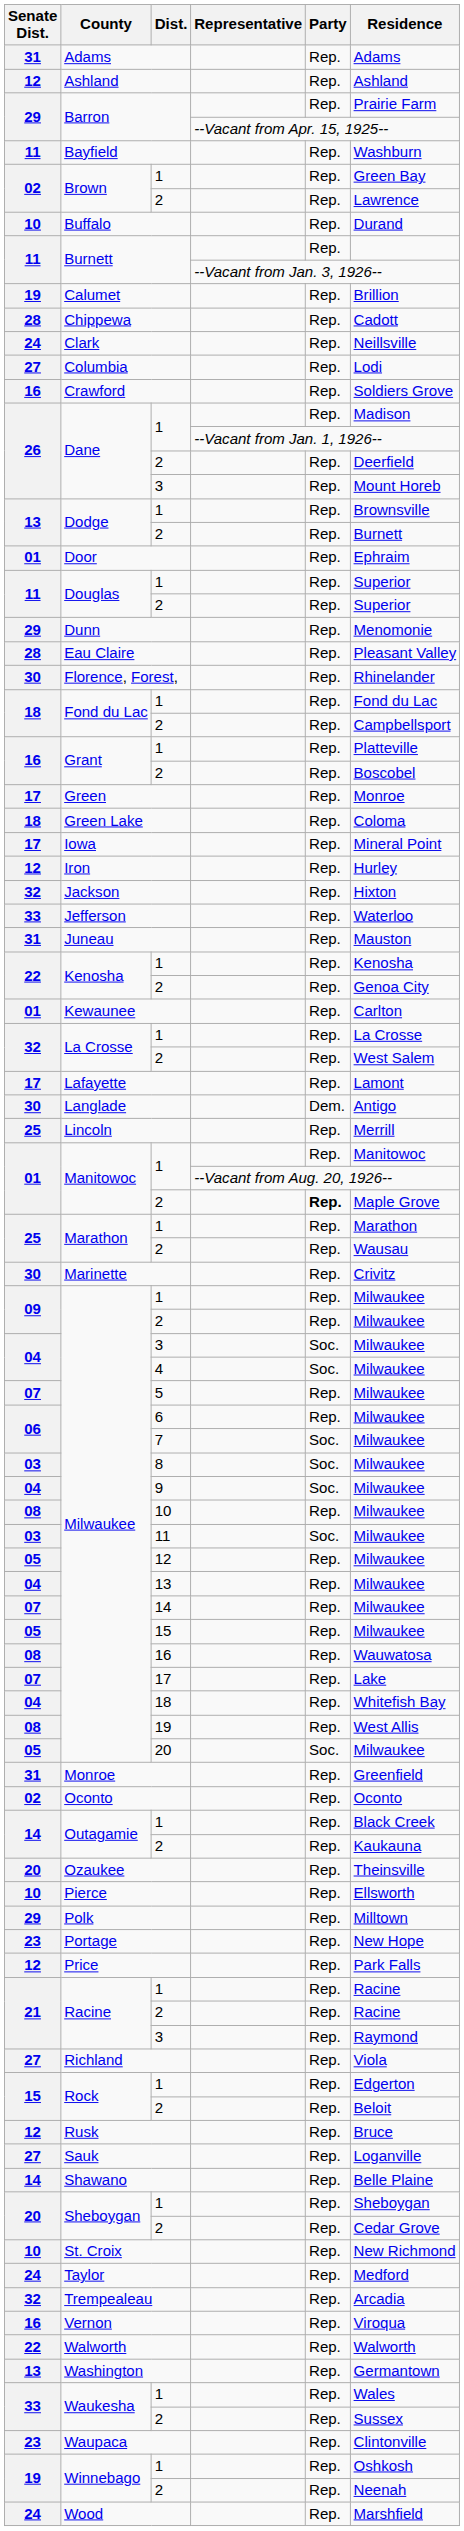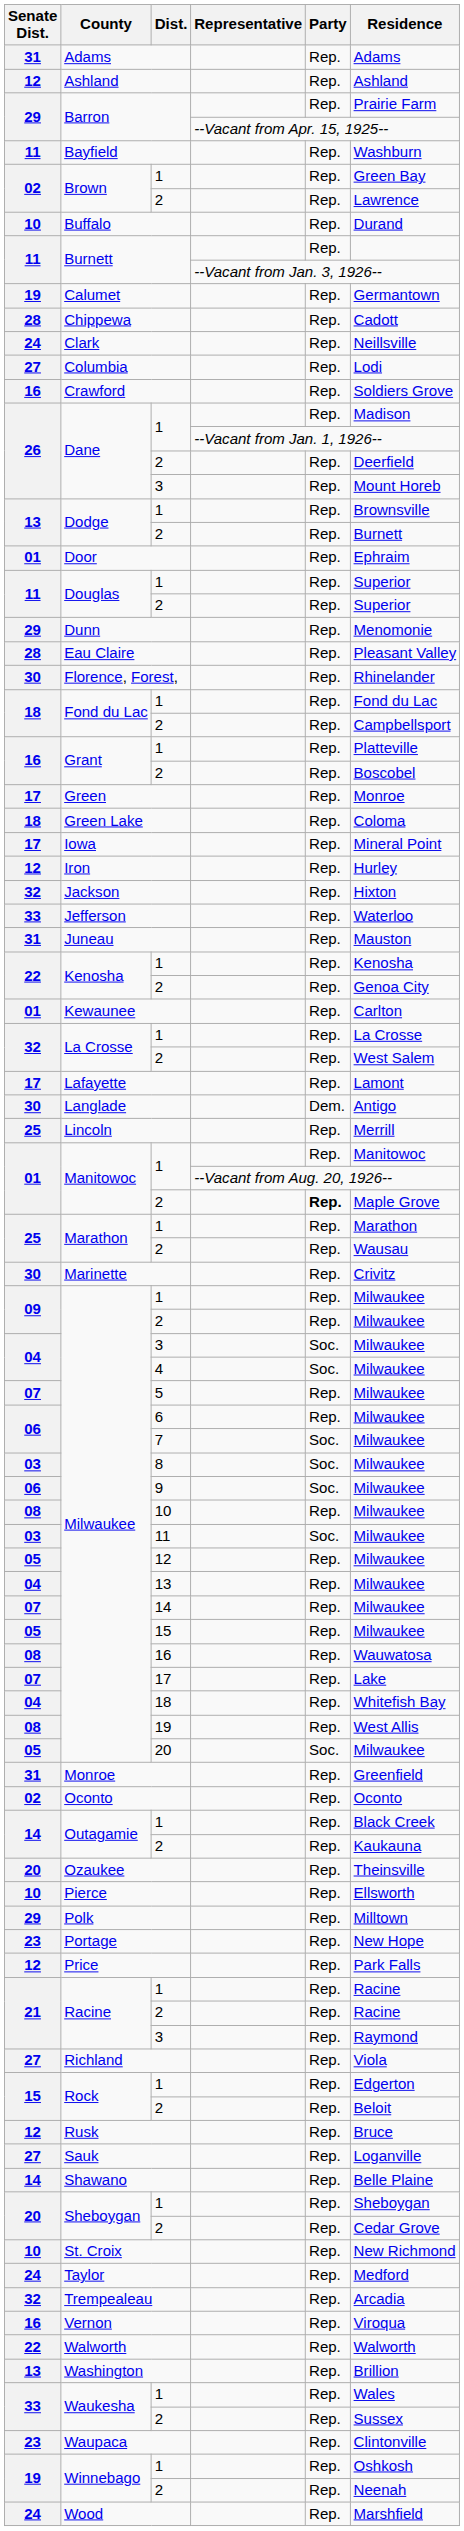 <table class="wikitable sortable">
 <tr>
 <th>Senate<br>Dist.</th>
 <th>County</th>
 <th>Dist.</th>
 <th>Representative</th>
 <th>Party</th>
 <th>Residence</th>
 </tr>
 <tr>
 <th><a href='#'>31</a></th>
 <td text-align="left" colspan="2"><a href='#'>Adams</a> </td>
 <td></td>
 <td>Rep.</td>
 <td><a href='#'>Adams</a></td>
 </tr>
 <tr>
 <th><a href='#'>12</a></th>
 <td text-align="left" colspan="2"><a href='#'>Ashland</a></td>
 <td></td>
 <td>Rep.</td>
 <td><a href='#'>Ashland</a></td>
 </tr>
 <tr>
 <th rowspan="2"><a href='#'>29</a></th>
 <td rowspan="2" text-align="left" colspan="2"><a href='#'>Barron</a></td>
 <td> </td>
 <td>Rep.</td>
 <td><a href='#'>Prairie Farm</a></td>
 </tr>
 <tr>
 <td colspan="3"><em>--Vacant from Apr. 15, 1925--</em></td>
 </tr>
 <tr>
 <th><a href='#'>11</a></th>
 <td text-align="left" colspan="2"><a href='#'>Bayfield</a></td>
 <td></td>
 <td>Rep.</td>
 <td><a href='#'>Washburn</a></td>
 </tr>
 <tr>
 <th rowspan="2"><a href='#'>02</a></th>
 <td text-align="left" rowspan="2"><a href='#'>Brown</a></td>
 <td>1</td>
 <td></td>
 <td>Rep.</td>
 <td><a href='#'>Green Bay</a></td>
 </tr>
 <tr>
 <td>2</td>
 <td></td>
 <td>Rep.</td>
 <td><a href='#'>Lawrence</a></td>
 </tr>
 <tr>
 <th><a href='#'>10</a></th>
 <td text-align="left" colspan="2"><a href='#'>Buffalo</a> </td>
 <td></td>
 <td>Rep.</td>
 <td><a href='#'>Durand</a></td>
 </tr>
 <tr>
 <th rowspan="2"><a href='#'>11</a></th>
 <td rowspan="2" text-align="left" colspan="2"><a href='#'>Burnett</a> </td>
 <td> </td>
 <td>Rep.</td>
 <td></td>
 </tr>
 <tr>
 <td colspan="3"><em>--Vacant from Jan. 3, 1926--</em></td>
 </tr>
 <tr>
 <th><a href='#'>19</a></th>
 <td text-align="left" colspan="2"><a href='#'>Calumet</a></td>
 <td></td>
 <td>Rep.</td>
-<td><a href='#'>Brillion</a></td>
+<td><a href='#'>Germantown</a></td>
 </tr>
 <tr>
 <th><a href='#'>28</a></th>
 <td text-align="left" colspan="2"><a href='#'>Chippewa</a></td>
 <td></td>
 <td>Rep.</td>
 <td><a href='#'>Cadott</a></td>
 </tr>
 <tr>
 <th><a href='#'>24</a></th>
 <td text-align="left" colspan="2"><a href='#'>Clark</a></td>
 <td></td>
 <td>Rep.</td>
 <td><a href='#'>Neillsville</a></td>
 </tr>
 <tr>
 <th><a href='#'>27</a></th>
 <td text-align="left" colspan="2"><a href='#'>Columbia</a></td>
 <td></td>
 <td>Rep.</td>
 <td><a href='#'>Lodi</a></td>
 </tr>
 <tr>
 <th><a href='#'>16</a></th>
 <td text-align="left" colspan="2"><a href='#'>Crawford</a></td>
 <td></td>
 <td>Rep.</td>
 <td><a href='#'>Soldiers Grove</a></td>
 </tr>
 <tr>
 <th rowspan="4"><a href='#'>26</a></th>
 <td text-align="left" rowspan="4"><a href='#'>Dane</a></td>
 <td rowspan="2">1</td>
 <td> </td>
 <td>Rep.</td>
 <td><a href='#'>Madison</a></td>
 </tr>
 <tr>
 <td colspan="3"><em>--Vacant from Jan. 1, 1926--</em></td>
 </tr>
 <tr>
 <td>2</td>
 <td></td>
 <td>Rep.</td>
 <td><a href='#'>Deerfield</a></td>
 </tr>
 <tr>
 <td>3</td>
 <td></td>
 <td>Rep.</td>
 <td><a href='#'>Mount Horeb</a></td>
 </tr>
 <tr>
 <th rowspan="2"><a href='#'>13</a></th>
 <td text-align="left" rowspan="2"><a href='#'>Dodge</a></td>
 <td>1</td>
 <td></td>
 <td>Rep.</td>
 <td><a href='#'>Brownsville</a></td>
 </tr>
 <tr>
 <td>2</td>
 <td></td>
 <td>Rep.</td>
 <td><a href='#'>Burnett</a></td>
 </tr>
 <tr>
 <th><a href='#'>01</a></th>
 <td text-align="left" colspan="2"><a href='#'>Door</a></td>
 <td></td>
 <td>Rep.</td>
 <td><a href='#'>Ephraim</a></td>
 </tr>
 <tr>
 <th rowspan="2"><a href='#'>11</a></th>
 <td text-align="left" rowspan="2"><a href='#'>Douglas</a></td>
 <td>1</td>
 <td></td>
 <td>Rep.</td>
 <td><a href='#'>Superior</a></td>
 </tr>
 <tr>
 <td>2</td>
 <td></td>
 <td>Rep.</td>
 <td><a href='#'>Superior</a></td>
 </tr>
 <tr>
 <th><a href='#'>29</a></th>
 <td text-align="left" colspan="2"><a href='#'>Dunn</a></td>
 <td></td>
 <td>Rep.</td>
 <td><a href='#'>Menomonie</a></td>
 </tr>
 <tr>
 <th><a href='#'>28</a></th>
 <td text-align="left" colspan="2"><a href='#'>Eau Claire</a></td>
 <td></td>
 <td>Rep.</td>
 <td><a href='#'>Pleasant Valley</a></td>
 </tr>
 <tr>
 <th><a href='#'>30</a></th>
 <td text-align="left" colspan="2"><a href='#'>Florence</a>, <a href='#'>Forest</a>, </td>
 <td></td>
 <td>Rep.</td>
 <td><a href='#'>Rhinelander</a></td>
 </tr>
 <tr>
 <th rowspan="2"><a href='#'>18</a></th>
 <td text-align="left" rowspan="2"><a href='#'>Fond du Lac</a></td>
 <td>1</td>
 <td></td>
 <td>Rep.</td>
 <td><a href='#'>Fond du Lac</a></td>
 </tr>
 <tr>
 <td>2</td>
 <td></td>
 <td>Rep.</td>
 <td><a href='#'>Campbellsport</a></td>
 </tr>
 <tr>
 <th rowspan="2"><a href='#'>16</a></th>
 <td text-align="left" rowspan="2"><a href='#'>Grant</a></td>
 <td>1</td>
 <td></td>
 <td>Rep.</td>
 <td><a href='#'>Platteville</a></td>
 </tr>
 <tr>
 <td>2</td>
 <td></td>
 <td>Rep.</td>
 <td><a href='#'>Boscobel</a></td>
 </tr>
 <tr>
 <th><a href='#'>17</a></th>
 <td text-align="left" colspan="2"><a href='#'>Green</a></td>
 <td></td>
 <td>Rep.</td>
 <td><a href='#'>Monroe</a></td>
 </tr>
 <tr>
 <th><a href='#'>18</a></th>
 <td text-align="left" colspan="2"><a href='#'>Green Lake</a> </td>
 <td></td>
 <td>Rep.</td>
 <td><a href='#'>Coloma</a></td>
 </tr>
 <tr>
 <th><a href='#'>17</a></th>
 <td text-align="left" colspan="2"><a href='#'>Iowa</a></td>
 <td></td>
 <td>Rep.</td>
 <td><a href='#'>Mineral Point</a></td>
 </tr>
 <tr>
 <th><a href='#'>12</a></th>
 <td text-align="left" colspan="2"><a href='#'>Iron</a> </td>
 <td></td>
 <td>Rep.</td>
 <td><a href='#'>Hurley</a></td>
 </tr>
 <tr>
 <th><a href='#'>32</a></th>
 <td text-align="left" colspan="2"><a href='#'>Jackson</a></td>
 <td></td>
 <td>Rep.</td>
 <td><a href='#'>Hixton</a></td>
 </tr>
 <tr>
 <th><a href='#'>33</a></th>
 <td text-align="left" colspan="2"><a href='#'>Jefferson</a></td>
 <td></td>
 <td>Rep.</td>
 <td><a href='#'>Waterloo</a></td>
 </tr>
 <tr>
 <th><a href='#'>31</a></th>
 <td text-align="left" colspan="2"><a href='#'>Juneau</a></td>
 <td></td>
 <td>Rep.</td>
 <td><a href='#'>Mauston</a></td>
 </tr>
 <tr>
 <th rowspan="2"><a href='#'>22</a></th>
 <td text-align="left" rowspan="2"><a href='#'>Kenosha</a></td>
 <td>1</td>
 <td></td>
 <td>Rep.</td>
 <td><a href='#'>Kenosha</a></td>
 </tr>
 <tr>
 <td>2</td>
 <td></td>
 <td>Rep.</td>
 <td><a href='#'>Genoa City</a></td>
 </tr>
 <tr>
 <th><a href='#'>01</a></th>
 <td text-align="left" colspan="2"><a href='#'>Kewaunee</a></td>
 <td></td>
 <td>Rep.</td>
 <td><a href='#'>Carlton</a></td>
 </tr>
 <tr>
 <th rowspan="2"><a href='#'>32</a></th>
 <td text-align="left" rowspan="2"><a href='#'>La Crosse</a></td>
 <td>1</td>
 <td></td>
 <td>Rep.</td>
 <td><a href='#'>La Crosse</a></td>
 </tr>
 <tr>
 <td>2</td>
 <td></td>
 <td>Rep.</td>
 <td><a href='#'>West Salem</a></td>
 </tr>
 <tr>
 <th><a href='#'>17</a></th>
 <td text-align="left" colspan="2"><a href='#'>Lafayette</a></td>
 <td></td>
 <td>Rep.</td>
 <td><a href='#'>Lamont</a></td>
 </tr>
 <tr>
 <th><a href='#'>30</a></th>
 <td text-align="left" colspan="2"><a href='#'>Langlade</a></td>
 <td></td>
 <td>Dem.</td>
 <td><a href='#'>Antigo</a></td>
 </tr>
 <tr>
 <th><a href='#'>25</a></th>
 <td text-align="left" colspan="2"><a href='#'>Lincoln</a></td>
 <td></td>
 <td>Rep.</td>
 <td><a href='#'>Merrill</a></td>
 </tr>
 <tr>
 <th rowspan="3"><a href='#'>01</a></th>
 <td rowspan="3" text-align="left"><a href='#'>Manitowoc</a></td>
 <td rowspan="2">1</td>
 <td> </td>
 <td>Rep.</td>
 <td><a href='#'>Manitowoc</a></td>
 </tr>
 <tr>
 <td colspan="3"><em>--Vacant from Aug. 20, 1926--</em></td>
 </tr>
 <tr>
 <td>2</td>
 <td></td>
 <td><strong>Rep.</strong></td>
 <td><a href='#'>Maple Grove</a></td>
 </tr>
 <tr>
 <th rowspan="2"><a href='#'>25</a></th>
 <td text-align="left" rowspan="2"><a href='#'>Marathon</a></td>
 <td>1</td>
 <td></td>
 <td>Rep.</td>
 <td><a href='#'>Marathon</a></td>
 </tr>
 <tr>
 <td>2</td>
 <td></td>
 <td>Rep.</td>
 <td><a href='#'>Wausau</a></td>
 </tr>
 <tr>
 <th><a href='#'>30</a></th>
 <td text-align="left" colspan="2"><a href='#'>Marinette</a></td>
 <td></td>
 <td>Rep.</td>
 <td><a href='#'>Crivitz</a></td>
 </tr>
 <tr>
 <th rowspan="2"><a href='#'>09</a></th>
 <td text-align="left" rowspan="20"><a href='#'>Milwaukee</a></td>
 <td>1</td>
 <td></td>
 <td>Rep.</td>
 <td><a href='#'>Milwaukee</a></td>
 </tr>
 <tr>
 <td>2</td>
 <td></td>
 <td>Rep.</td>
 <td><a href='#'>Milwaukee</a></td>
 </tr>
 <tr>
 <th rowspan="2"><a href='#'>04</a></th>
 <td>3</td>
 <td></td>
 <td>Soc.</td>
 <td><a href='#'>Milwaukee</a></td>
 </tr>
 <tr>
 <td>4</td>
 <td></td>
 <td>Soc.</td>
 <td><a href='#'>Milwaukee</a></td>
 </tr>
 <tr>
 <th><a href='#'>07</a></th>
 <td>5</td>
 <td></td>
 <td>Rep.</td>
 <td><a href='#'>Milwaukee</a></td>
 </tr>
 <tr>
 <th rowspan="2"><a href='#'>06</a></th>
 <td>6</td>
 <td></td>
 <td>Rep.</td>
 <td><a href='#'>Milwaukee</a></td>
 </tr>
 <tr>
 <td>7</td>
 <td></td>
 <td>Soc.</td>
 <td><a href='#'>Milwaukee</a></td>
 </tr>
 <tr>
 <th><a href='#'>03</a></th>
 <td>8</td>
 <td></td>
 <td>Soc.</td>
 <td><a href='#'>Milwaukee</a></td>
 </tr>
 <tr>
-<th><a href='#'>04</a></th>
+<th><a href='#'>06</a></th>
 <td>9</td>
 <td></td>
 <td>Soc.</td>
 <td><a href='#'>Milwaukee</a></td>
 </tr>
 <tr>
 <th><a href='#'>08</a></th>
 <td>10</td>
 <td></td>
 <td>Rep.</td>
 <td><a href='#'>Milwaukee</a></td>
 </tr>
 <tr>
 <th><a href='#'>03</a></th>
 <td>11</td>
 <td></td>
 <td>Soc.</td>
 <td><a href='#'>Milwaukee</a></td>
 </tr>
 <tr>
 <th><a href='#'>05</a></th>
 <td>12</td>
 <td></td>
 <td>Rep.</td>
 <td><a href='#'>Milwaukee</a></td>
 </tr>
 <tr>
 <th><a href='#'>04</a></th>
 <td>13</td>
 <td></td>
 <td>Rep.</td>
 <td><a href='#'>Milwaukee</a></td>
 </tr>
 <tr>
 <th><a href='#'>07</a></th>
 <td>14</td>
 <td></td>
 <td>Rep.</td>
 <td><a href='#'>Milwaukee</a></td>
 </tr>
 <tr>
 <th><a href='#'>05</a></th>
 <td>15</td>
 <td></td>
 <td>Rep.</td>
 <td><a href='#'>Milwaukee</a></td>
 </tr>
 <tr>
 <th><a href='#'>08</a></th>
 <td>16</td>
 <td></td>
 <td>Rep.</td>
 <td><a href='#'>Wauwatosa</a></td>
 </tr>
 <tr>
 <th><a href='#'>07</a></th>
 <td>17</td>
 <td></td>
 <td>Rep.</td>
 <td><a href='#'>Lake</a></td>
 </tr>
 <tr>
 <th><a href='#'>04</a></th>
 <td>18</td>
 <td></td>
 <td>Rep.</td>
 <td><a href='#'>Whitefish Bay</a></td>
 </tr>
 <tr>
 <th><a href='#'>08</a></th>
 <td>19</td>
 <td></td>
 <td>Rep.</td>
 <td><a href='#'>West Allis</a></td>
 </tr>
 <tr>
 <th><a href='#'>05</a></th>
 <td>20</td>
 <td></td>
 <td>Soc.</td>
 <td><a href='#'>Milwaukee</a></td>
 </tr>
 <tr>
 <th><a href='#'>31</a></th>
 <td text-align="left" colspan="2"><a href='#'>Monroe</a></td>
 <td></td>
 <td>Rep.</td>
 <td><a href='#'>Greenfield</a></td>
 </tr>
 <tr>
 <th><a href='#'>02</a></th>
 <td text-align="left" colspan="2"><a href='#'>Oconto</a></td>
 <td></td>
 <td>Rep.</td>
 <td><a href='#'>Oconto</a></td>
 </tr>
 <tr>
 <th rowspan="2"><a href='#'>14</a></th>
 <td text-align="left" rowspan="2"><a href='#'>Outagamie</a></td>
 <td>1</td>
 <td></td>
 <td>Rep.</td>
 <td><a href='#'>Black Creek</a></td>
 </tr>
 <tr>
 <td>2</td>
 <td></td>
 <td>Rep.</td>
 <td><a href='#'>Kaukauna</a></td>
 </tr>
 <tr>
 <th><a href='#'>20</a></th>
 <td text-align="left" colspan="2"><a href='#'>Ozaukee</a></td>
 <td></td>
 <td>Rep.</td>
 <td><a href='#'>Theinsville</a></td>
 </tr>
 <tr>
 <th><a href='#'>10</a></th>
 <td text-align="left" colspan="2"><a href='#'>Pierce</a></td>
 <td></td>
 <td>Rep.</td>
 <td><a href='#'>Ellsworth</a></td>
 </tr>
 <tr>
 <th><a href='#'>29</a></th>
 <td text-align="left" colspan="2"><a href='#'>Polk</a></td>
 <td></td>
 <td>Rep.</td>
 <td><a href='#'>Milltown</a></td>
 </tr>
 <tr>
 <th><a href='#'>23</a></th>
 <td text-align="left" colspan="2"><a href='#'>Portage</a></td>
 <td></td>
 <td>Rep.</td>
 <td><a href='#'>New Hope</a></td>
 </tr>
 <tr>
 <th><a href='#'>12</a></th>
 <td text-align="left" colspan="2"><a href='#'>Price</a></td>
 <td></td>
 <td>Rep.</td>
 <td><a href='#'>Park Falls</a></td>
 </tr>
 <tr>
 <th rowspan="3"><a href='#'>21</a></th>
 <td text-align="left" rowspan="3"><a href='#'>Racine</a></td>
 <td>1</td>
 <td></td>
 <td>Rep.</td>
 <td><a href='#'>Racine</a></td>
 </tr>
 <tr>
 <td>2</td>
 <td></td>
 <td>Rep.</td>
 <td><a href='#'>Racine</a></td>
 </tr>
 <tr>
 <td>3</td>
 <td></td>
 <td>Rep.</td>
 <td><a href='#'>Raymond</a></td>
 </tr>
 <tr>
 <th><a href='#'>27</a></th>
 <td text-align="left" colspan="2"><a href='#'>Richland</a></td>
 <td></td>
 <td>Rep.</td>
 <td><a href='#'>Viola</a></td>
 </tr>
 <tr>
 <th rowspan="2"><a href='#'>15</a></th>
 <td text-align="left" rowspan="2"><a href='#'>Rock</a></td>
 <td>1</td>
 <td></td>
 <td>Rep.</td>
 <td><a href='#'>Edgerton</a></td>
 </tr>
 <tr>
 <td>2</td>
 <td></td>
 <td>Rep.</td>
 <td><a href='#'>Beloit</a></td>
 </tr>
 <tr>
 <th><a href='#'>12</a></th>
 <td text-align="left" colspan="2"><a href='#'>Rusk</a> </td>
 <td></td>
 <td>Rep.</td>
 <td><a href='#'>Bruce</a></td>
 </tr>
 <tr>
 <th><a href='#'>27</a></th>
 <td text-align="left" colspan="2"><a href='#'>Sauk</a></td>
 <td></td>
 <td>Rep.</td>
 <td><a href='#'>Loganville</a></td>
 </tr>
 <tr>
 <th><a href='#'>14</a></th>
 <td text-align="left" colspan="2"><a href='#'>Shawano</a></td>
 <td></td>
 <td>Rep.</td>
 <td><a href='#'>Belle Plaine</a></td>
 </tr>
 <tr>
 <th rowspan="2"><a href='#'>20</a></th>
 <td text-align="left" rowspan="2"><a href='#'>Sheboygan</a></td>
 <td>1</td>
 <td></td>
 <td>Rep.</td>
 <td><a href='#'>Sheboygan</a></td>
 </tr>
 <tr>
 <td>2</td>
 <td></td>
 <td>Rep.</td>
 <td><a href='#'>Cedar Grove</a></td>
 </tr>
 <tr>
 <th><a href='#'>10</a></th>
 <td text-align="left" colspan="2"><a href='#'>St. Croix</a></td>
 <td></td>
 <td>Rep.</td>
 <td><a href='#'>New Richmond</a></td>
 </tr>
 <tr>
 <th><a href='#'>24</a></th>
 <td text-align="left" colspan="2"><a href='#'>Taylor</a></td>
 <td></td>
 <td>Rep.</td>
 <td><a href='#'>Medford</a></td>
 </tr>
 <tr>
 <th><a href='#'>32</a></th>
 <td text-align="left" colspan="2"><a href='#'>Trempealeau</a></td>
 <td></td>
 <td>Rep.</td>
 <td><a href='#'>Arcadia</a></td>
 </tr>
 <tr>
 <th><a href='#'>16</a></th>
 <td text-align="left" colspan="2"><a href='#'>Vernon</a></td>
 <td></td>
 <td>Rep.</td>
 <td><a href='#'>Viroqua</a></td>
 </tr>
 <tr>
 <th><a href='#'>22</a></th>
 <td text-align="left" colspan="2"><a href='#'>Walworth</a></td>
 <td></td>
 <td>Rep.</td>
 <td><a href='#'>Walworth</a></td>
 </tr>
 <tr>
 <th><a href='#'>13</a></th>
 <td text-align="left" colspan="2"><a href='#'>Washington</a></td>
 <td></td>
 <td>Rep.</td>
-<td><a href='#'>Germantown</a></td>
+<td><a href='#'>Brillion</a></td>
 </tr>
 <tr>
 <th rowspan="2"><a href='#'>33</a></th>
 <td text-align="left" rowspan="2"><a href='#'>Waukesha</a></td>
 <td>1</td>
 <td></td>
 <td>Rep.</td>
 <td><a href='#'>Wales</a></td>
 </tr>
 <tr>
 <td>2</td>
 <td></td>
 <td>Rep.</td>
 <td><a href='#'>Sussex</a></td>
 </tr>
 <tr>
 <th><a href='#'>23</a></th>
 <td text-align="left" colspan="2"><a href='#'>Waupaca</a></td>
 <td></td>
 <td>Rep.</td>
 <td><a href='#'>Clintonville</a></td>
 </tr>
 <tr>
 <th rowspan="2"><a href='#'>19</a></th>
 <td text-align="left" rowspan="2"><a href='#'>Winnebago</a></td>
 <td>1</td>
 <td></td>
 <td>Rep.</td>
 <td><a href='#'>Oshkosh</a></td>
 </tr>
 <tr>
 <td>2</td>
 <td></td>
 <td>Rep.</td>
 <td><a href='#'>Neenah</a></td>
 </tr>
 <tr>
 <th><a href='#'>24</a></th>
 <td text-align="left" colspan="2"><a href='#'>Wood</a></td>
 <td></td>
 <td>Rep.</td>
 <td><a href='#'>Marshfield</a></td>
 </tr>
 </table>
